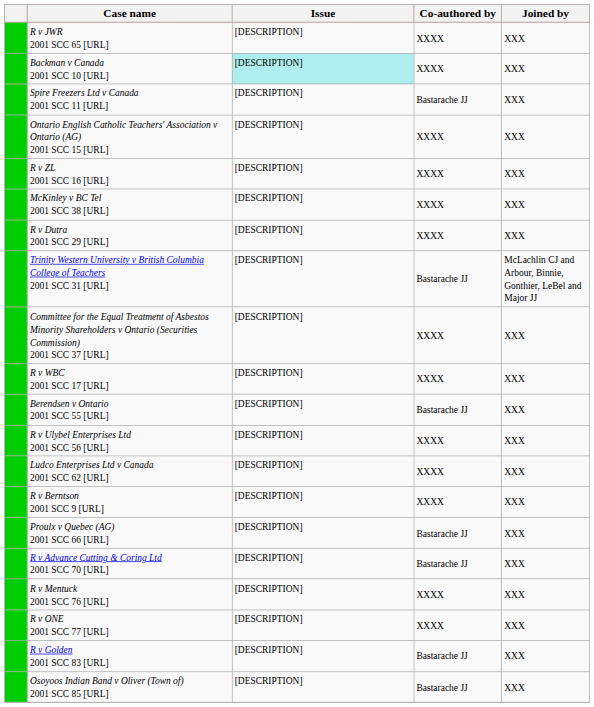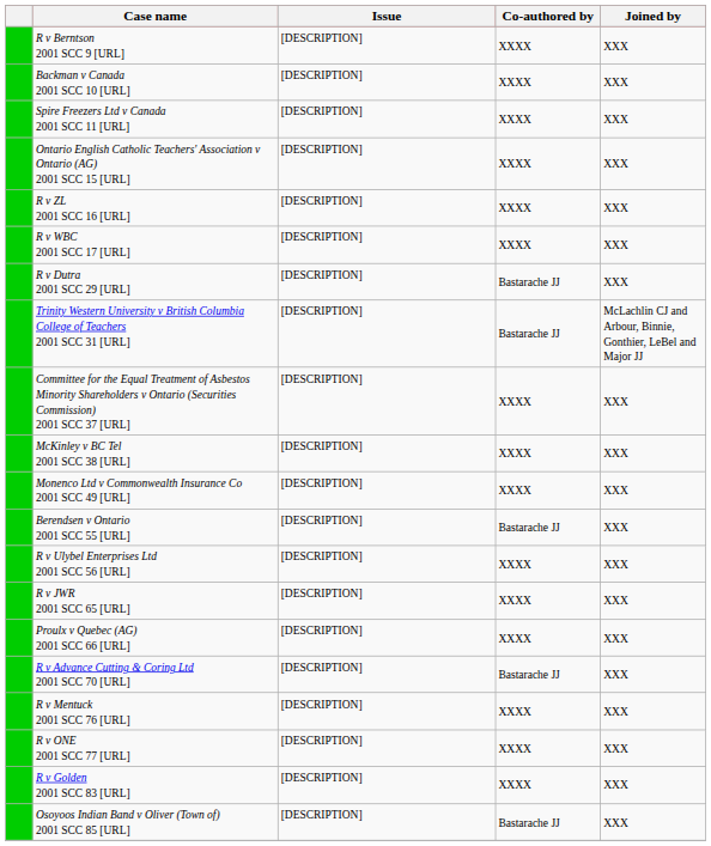 <table class="wikitable" width=825>
 <tr bgcolor="[COLOUR]">
 <th width=25px></th>
 <th width=35%>Case name</th>
 <th>Issue</th>
 <th width=15%>Co-authored by</th>
 <th width=15%>Joined by</th>
 </tr>
 <tr>
 <td bgcolor="00cd00"></td>
-<td align=left valign=top><small><em>R v JWR</em><br>2001 SCC 65 [URL]</small></td>
+<td align=left valign=top><small><em>R v Berntson</em><br>2001 SCC 9 [URL]</small></td>
 <td valign=top><small>[DESCRIPTION]</small></td>
 <td><small>XXXX</small></td>
 <td><small> XXX</small></td>
 </tr>
 <tr>
 <td bgcolor="00cd00"></td>
 <td align=left valign=top><small><em>Backman v Canada</em><br> 2001 SCC 10 [URL]</small></td>
-<td valign=top style="background: paleturquoise;"><small>[DESCRIPTION]</small></td>
+<td valign=top><small>[DESCRIPTION]</small></td>
 <td><small>XXXX</small></td>
 <td><small> XXX</small></td>
 </tr>
 <tr>
 <td bgcolor="00cd00"></td>
 <td align=left valign=top><small><em>Spire Freezers Ltd v Canada</em><br>2001 SCC 11 [URL]</small></td>
 <td valign=top><small>[DESCRIPTION]</small></td>
-<td><small> Bastarache JJ</small></td>
+<td><small>XXXX</small></td>
 <td><small> XXX</small></td>
 </tr>
 <tr>
 <td bgcolor="00cd00"></td>
 <td align=left valign=top><small><em>Ontario English Catholic Teachers' Association v Ontario (AG)</em><br>2001 SCC 15 [URL]</small></td>
 <td valign=top><small>[DESCRIPTION]</small></td>
 <td><small>XXXX</small></td>
 <td><small> XXX</small></td>
 </tr>
 <tr>
 <td bgcolor="00cd00"></td>
 <td align=left valign=top><small><em>R v ZL</em><br>2001 SCC 16 [URL]</small></td>
 <td valign=top><small>[DESCRIPTION]</small></td>
 <td><small>XXXX</small></td>
 <td><small> XXX</small></td>
 </tr>
 <tr>
 <td bgcolor="00cd00"></td>
-<td align=left valign=top><small><em>McKinley v BC Tel</em><br>2001 SCC 38 [URL]</small></td>
+<td align=left valign=top><small><em>R v WBC</em><br>2001 SCC 17 [URL]</small></td>
 <td valign=top><small>[DESCRIPTION]</small></td>
 <td><small>XXXX</small></td>
 <td><small> XXX</small></td>
 </tr>
 <tr>
 <td bgcolor="00cd00"></td>
 <td align=left valign=top><small><em>R v Dutra</em><br>2001 SCC 29 [URL]</small></td>
 <td valign=top><small>[DESCRIPTION]</small></td>
-<td><small>XXXX</small></td>
+<td><small> Bastarache JJ</small></td>
 <td><small> XXX</small></td>
 </tr>
 <tr>
 <td bgcolor="00cd00"></td>
 <td align=left valign=top><small><em><a href='#'>Trinity Western University v British Columbia College of Teachers</a></em><br>2001 SCC 31 [URL]</small></td>
 <td valign=top><small>[DESCRIPTION]</small></td>
 <td><small> Bastarache JJ</small></td>
 <td><small> McLachlin CJ and Arbour, Binnie, Gonthier, LeBel and Major JJ</small></td>
 </tr>
 <tr>
 <td bgcolor="00cd00"></td>
 <td align=left valign=top><small><em>Committee for the Equal Treatment of Asbestos Minority Shareholders v Ontario (Securities Commission)</em><br>2001 SCC 37 [URL]</small></td>
 <td valign=top><small>[DESCRIPTION]</small></td>
 <td><small>XXXX</small></td>
 <td><small> XXX</small></td>
 </tr>
 <tr>
 <td bgcolor="00cd00"></td>
-<td align=left valign=top><small><em>R v WBC</em><br>2001 SCC 17 [URL]</small></td>
+<td align=left valign=top><small><em>McKinley v BC Tel</em><br>2001 SCC 38 [URL]</small></td>
+<td valign=top><small>[DESCRIPTION]</small></td>
+<td><small>XXXX</small></td>
+<td><small> XXX</small></td>
+</tr>
+<tr>
+<td bgcolor="00cd00"></td>
+<td align=left valign=top><small><em>Monenco Ltd v Commonwealth Insurance Co</em><br>2001 SCC 49 [URL]</small></td>
 <td valign=top><small>[DESCRIPTION]</small></td>
 <td><small>XXXX</small></td>
 <td><small> XXX</small></td>
 </tr>
 <tr>
 <td bgcolor="00cd00"></td>
 <td align=left valign=top><small><em>Berendsen v Ontario</em><br>2001 SCC 55 [URL]</small></td>
 <td valign=top><small>[DESCRIPTION]</small></td>
 <td><small> Bastarache JJ</small></td>
 <td><small> XXX</small></td>
 </tr>
 <tr>
 <td bgcolor="00cd00"></td>
 <td align=left valign=top><small><em>R v Ulybel Enterprises Ltd</em><br>2001 SCC 56 [URL]</small></td>
 <td valign=top><small>[DESCRIPTION]</small></td>
 <td><small>XXXX</small></td>
 <td><small> XXX</small></td>
 </tr>
 <tr>
 <td bgcolor="00cd00"></td>
-<td align=left valign=top><small><em>Ludco Enterprises Ltd v Canada</em><br>2001 SCC 62 [URL]</small></td>
-<td valign=top><small>[DESCRIPTION]</small></td>
-<td><small>XXXX</small></td>
-<td><small> XXX</small></td>
-</tr>
-<tr>
-<td bgcolor="00cd00"></td>
-<td align=left valign=top><small><em>R v Berntson</em><br>2001 SCC 9 [URL]</small></td>
+<td align=left valign=top><small><em>R v JWR</em><br>2001 SCC 65 [URL]</small></td>
 <td valign=top><small>[DESCRIPTION]</small></td>
 <td><small>XXXX</small></td>
 <td><small> XXX</small></td>
 </tr>
 <tr>
 <td bgcolor="00cd00"></td>
 <td align=left valign=top><small><em>Proulx v Quebec (AG)</em><br>2001 SCC 66 [URL]</small></td>
 <td valign=top><small>[DESCRIPTION]</small></td>
-<td><small> Bastarache JJ</small></td>
+<td><small>XXXX</small></td>
 <td><small> XXX</small></td>
 </tr>
 <tr>
 <td bgcolor="00cd00"></td>
 <td align=left valign=top><small><em><a href='#'>R v Advance Cutting & Coring Ltd</a></em><br>2001 SCC 70 [URL]</small></td>
 <td valign=top><small>[DESCRIPTION]</small></td>
 <td><small> Bastarache JJ</small></td>
 <td><small> XXX</small></td>
 </tr>
 <tr>
 <td bgcolor="00cd00"></td>
 <td align=left valign=top><small><em>R v Mentuck</em><br>2001 SCC 76 [URL]</small></td>
 <td valign=top><small>[DESCRIPTION]</small></td>
 <td><small>XXXX</small></td>
 <td><small> XXX</small></td>
 </tr>
 <tr>
 <td bgcolor="00cd00"></td>
 <td align=left valign=top><small><em>R v ONE</em><br>2001 SCC 77 [URL]</small></td>
 <td valign=top><small>[DESCRIPTION]</small></td>
 <td><small>XXXX</small></td>
 <td><small> XXX</small></td>
 </tr>
 <tr>
 <td bgcolor="00cd00"></td>
 <td align=left valign=top><small><em><a href='#'>R v Golden</a></em><br>2001 SCC 83 [URL]</small></td>
 <td valign=top><small>[DESCRIPTION]</small></td>
-<td><small> Bastarache JJ</small></td>
+<td><small>XXXX</small></td>
 <td><small> XXX</small></td>
 </tr>
 <tr>
 <td bgcolor="00cd00"></td>
 <td align=left valign=top><small><em>Osoyoos Indian Band v Oliver (Town of)</em><br>2001 SCC 85 [URL]</small></td>
 <td valign=top><small>[DESCRIPTION]</small></td>
 <td><small> Bastarache JJ</small></td>
 <td><small> XXX</small></td>
 </tr>
 <tr>
 </tr>
 </table>
